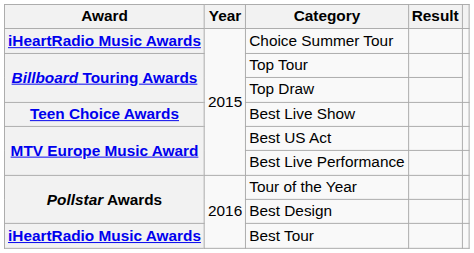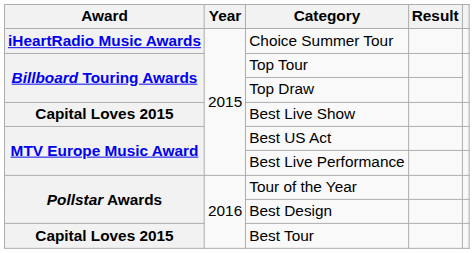 <table class="wikitable plainrowheaders">
 <tr>
 <th scope="col">Award</th>
 <th scope="col">Year</th>
 <th scope="col">Category</th>
 <th scope="col">Result</th>
 <th scope="col"></th>
 </tr>
 <tr>
 <th scope="row"><a href='#'>iHeartRadio Music Awards</a></th>
 <td rowspan="6" style="text-align:center;">2015</td>
 <td>Choice Summer Tour</td>
 <td></td>
 <td style="text-align:center;"></td>
 </tr>
 <tr>
 <th scope="row" rowspan="2"><a href='#'><em>Billboard</em> Touring Awards</a></th>
 <td>Top Tour</td>
 <td></td>
 <td rowspan="2" style="text-align:center;"></td>
 </tr>
 <tr>
 <td>Top Draw</td>
 <td></td>
 </tr>
 <tr>
-<th scope="row"><a href='#'>Teen Choice Awards</a></th>
+<th scope="row">Capital Loves 2015</th>
 <td>Best Live Show</td>
 <td></td>
 <td style="text-align:center;"></td>
 </tr>
 <tr>
 <th scope="row" rowspan="2"><a href='#'>MTV Europe Music Award</a></th>
 <td>Best US Act</td>
 <td></td>
 <td style="text-align:center;"></td>
 </tr>
 <tr>
 <td>Best Live Performance</td>
 <td></td>
 <td style="text-align:center;"></td>
 </tr>
 <tr>
 <th scope="row" rowspan="2"><em>Pollstar</em> Awards</th>
 <td rowspan="3" style="text-align:center;">2016</td>
 <td>Tour of the Year</td>
 <td></td>
 <td rowspan="1" style="text-align:center;"></td>
 </tr>
 <tr>
 <td>Best Design</td>
 <td></td>
 <td rowspan="1" style="text-align:center;"></td>
 </tr>
 <tr>
-<th scope="row"><a href='#'>iHeartRadio Music Awards</a></th>
+<th scope="row">Capital Loves 2015</th>
 <td>Best Tour</td>
 <td></td>
 <td style="text-align:center;"></td>
 </tr>
 </table>
